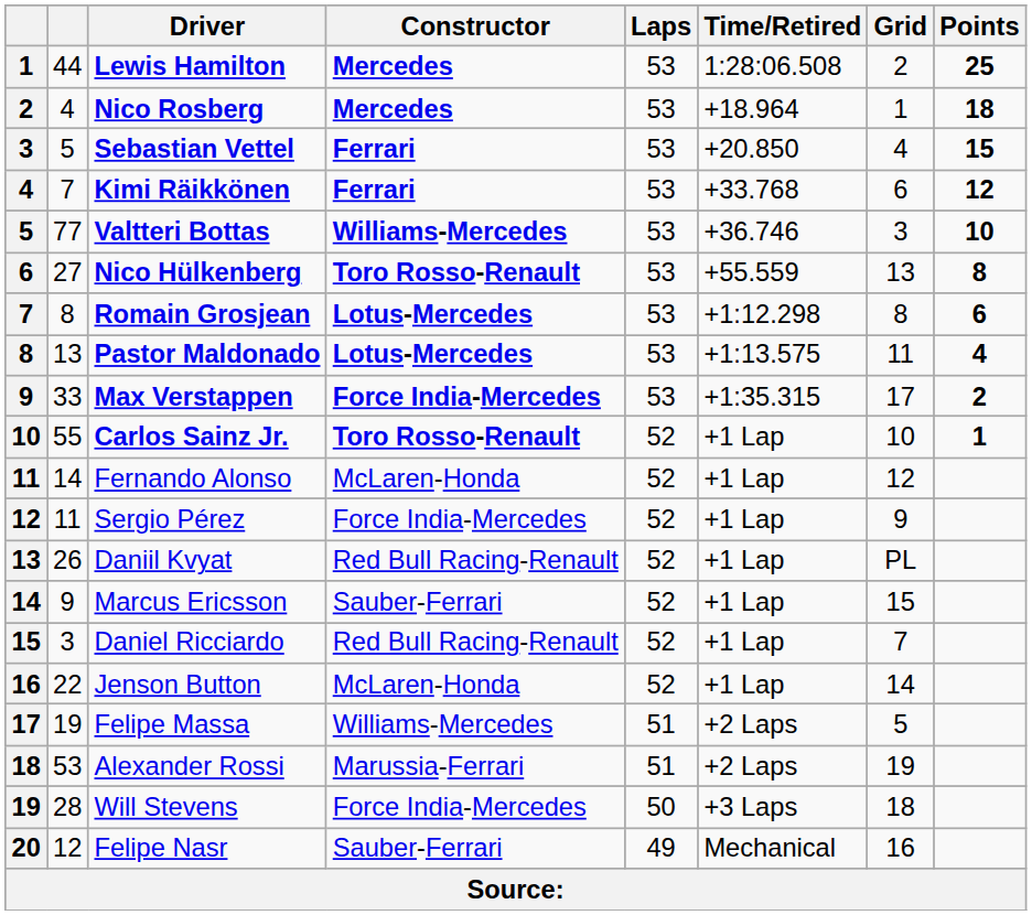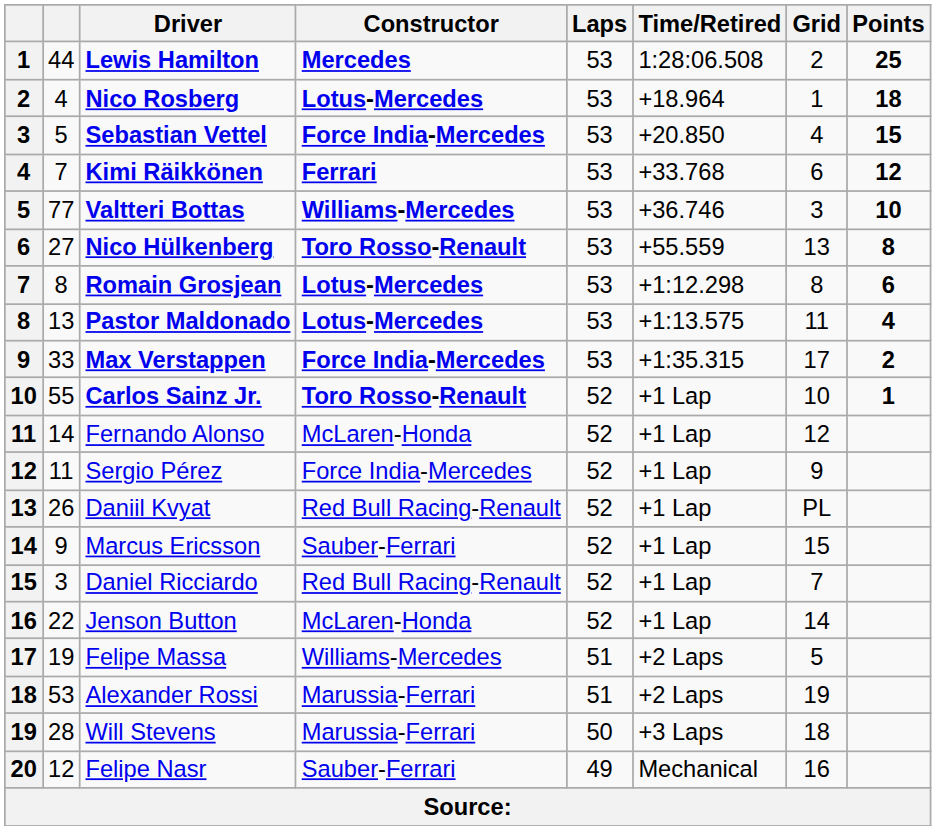 <table class="wikitable" style="font-size: 85%;">
 <tr>
 <th></th>
 <th></th>
 <th>Driver</th>
 <th>Constructor</th>
 <th>Laps</th>
 <th>Time/Retired</th>
 <th>Grid</th>
 <th>Points</th>
 </tr>
 <tr>
 <th>1</th>
 <td align="center">44</td>
 <td> <strong><a href='#'>Lewis Hamilton</a></strong></td>
 <td><strong><a href='#'>Mercedes</a></strong></td>
 <td align="center">53</td>
 <td>1:28:06.508</td>
 <td align="center">2</td>
 <td align="center"><strong>25</strong></td>
 </tr>
 <tr>
 <th>2</th>
 <td style="text-align:center">4</td>
 <td> <strong><a href='#'>Nico Rosberg</a></strong></td>
-<td><strong><a href='#'>Mercedes</a></strong></td>
+<td><strong><a href='#'>Lotus</a>-<a href='#'>Mercedes</a></strong></td>
 <td align="center">53</td>
 <td>+18.964</td>
 <td align="center">1</td>
 <td align="center"><strong>18</strong></td>
 </tr>
 <tr>
 <th>3</th>
 <td style="text-align:center">5</td>
 <td> <strong><a href='#'>Sebastian Vettel</a></strong></td>
-<td><strong><a href='#'>Ferrari</a></strong></td>
+<td><strong><a href='#'>Force India</a>-<a href='#'>Mercedes</a></strong></td>
 <td align="center">53</td>
 <td>+20.850</td>
 <td align="center">4</td>
 <td align="center"><strong>15</strong></td>
 </tr>
 <tr>
 <th>4</th>
 <td align="center">7</td>
 <td> <strong><a href='#'>Kimi Räikkönen</a></strong></td>
 <td><strong><a href='#'>Ferrari</a></strong></td>
 <td align="center">53</td>
 <td>+33.768</td>
 <td align="center">6</td>
 <td align="center"><strong>12</strong></td>
 </tr>
 <tr>
 <th>5</th>
 <td style="text-align:center">77</td>
 <td> <strong><a href='#'>Valtteri Bottas</a></strong></td>
 <td><strong><a href='#'>Williams</a>-<a href='#'>Mercedes</a></strong></td>
 <td align="center">53</td>
 <td>+36.746</td>
 <td align="center">3</td>
 <td align="center"><strong>10</strong></td>
 </tr>
 <tr>
 <th>6</th>
 <td align="center">27</td>
 <td> <strong><a href='#'>Nico Hülkenberg</a></strong></td>
 <td><strong><a href='#'>Toro Rosso</a>-<a href='#'>Renault</a></strong></td>
 <td align="center">53</td>
 <td>+55.559</td>
 <td align="center">13</td>
 <td align="center"><strong>8</strong></td>
 </tr>
 <tr>
 <th>7</th>
 <td style="text-align:center">8</td>
 <td> <strong><a href='#'>Romain Grosjean</a></strong></td>
 <td><strong><a href='#'>Lotus</a>-<a href='#'>Mercedes</a></strong></td>
 <td align="center">53</td>
 <td>+1:12.298</td>
 <td align="center">8</td>
 <td align="center"><strong>6</strong></td>
 </tr>
 <tr>
 <th>8</th>
 <td style="text-align:center">13</td>
 <td> <strong><a href='#'>Pastor Maldonado</a></strong></td>
 <td><strong><a href='#'>Lotus</a>-<a href='#'>Mercedes</a></strong></td>
 <td align="center">53</td>
 <td>+1:13.575</td>
 <td align="center">11</td>
 <td align="center"><strong>4</strong></td>
 </tr>
 <tr>
 <th>9</th>
 <td style="text-align:center">33</td>
 <td> <strong><a href='#'>Max Verstappen</a></strong></td>
 <td><strong><a href='#'>Force India</a>-<a href='#'>Mercedes</a></strong></td>
 <td align="center">53</td>
 <td>+1:35.315</td>
 <td align="center">17</td>
 <td align="center"><strong>2</strong></td>
 </tr>
 <tr>
 <th>10</th>
 <td style="text-align:center">55</td>
 <td> <strong><a href='#'>Carlos Sainz Jr.</a></strong></td>
 <td><strong><a href='#'>Toro Rosso</a>-<a href='#'>Renault</a></strong></td>
 <td align="center">52</td>
 <td>+1 Lap</td>
 <td align="center">10</td>
 <td align="center"><strong>1</strong></td>
 </tr>
 <tr>
 <th>11</th>
 <td align="center">14</td>
 <td> <a href='#'>Fernando Alonso</a></td>
 <td><a href='#'>McLaren</a>-<a href='#'>Honda</a></td>
 <td align="center">52</td>
 <td>+1 Lap</td>
 <td align="center">12</td>
 <td></td>
 </tr>
 <tr>
 <th>12</th>
 <td style="text-align:center">11</td>
 <td> <a href='#'>Sergio Pérez</a></td>
 <td><a href='#'>Force India</a>-<a href='#'>Mercedes</a></td>
 <td align="center">52</td>
 <td>+1 Lap</td>
 <td align="center">9</td>
 <td></td>
 </tr>
 <tr>
 <th>13</th>
 <td align="center">26</td>
 <td> <a href='#'>Daniil Kvyat</a></td>
 <td><a href='#'>Red Bull Racing</a>-<a href='#'>Renault</a></td>
 <td align="center">52</td>
 <td>+1 Lap</td>
 <td align="center">PL</td>
 <td></td>
 </tr>
 <tr>
 <th>14</th>
 <td style="text-align:center">9</td>
 <td> <a href='#'>Marcus Ericsson</a></td>
 <td><a href='#'>Sauber</a>-<a href='#'>Ferrari</a></td>
 <td align="center">52</td>
 <td>+1 Lap</td>
 <td align="center">15</td>
 <td></td>
 </tr>
 <tr>
 <th>15</th>
 <td align="center">3</td>
 <td> <a href='#'>Daniel Ricciardo</a></td>
 <td><a href='#'>Red Bull Racing</a>-<a href='#'>Renault</a></td>
 <td align="center">52</td>
 <td>+1 Lap</td>
 <td align="center">7</td>
 <td></td>
 </tr>
 <tr>
 <th>16</th>
 <td align="center">22</td>
 <td> <a href='#'>Jenson Button</a></td>
 <td><a href='#'>McLaren</a>-<a href='#'>Honda</a></td>
 <td align="center">52</td>
 <td>+1 Lap</td>
 <td align="center">14</td>
 <td></td>
 </tr>
 <tr>
 <th>17</th>
 <td align="center">19</td>
 <td> <a href='#'>Felipe Massa</a></td>
 <td><a href='#'>Williams</a>-<a href='#'>Mercedes</a></td>
 <td align="center">51</td>
 <td>+2 Laps</td>
 <td align="center">5</td>
 <td></td>
 </tr>
 <tr>
 <th>18</th>
 <td align="center">53</td>
 <td> <a href='#'>Alexander Rossi</a></td>
 <td><a href='#'>Marussia</a>-<a href='#'>Ferrari</a></td>
 <td align="center">51</td>
 <td>+2 Laps</td>
 <td align="center">19</td>
 <td></td>
 </tr>
 <tr>
 <th>19</th>
 <td align="center">28</td>
 <td> <a href='#'>Will Stevens</a></td>
-<td><a href='#'>Force India</a>-<a href='#'>Mercedes</a></td>
+<td><a href='#'>Marussia</a>-<a href='#'>Ferrari</a></td>
 <td align="center">50</td>
 <td>+3 Laps</td>
 <td align="center">18</td>
 <td></td>
 </tr>
 <tr>
 <th>20</th>
 <td style="text-align:center">12</td>
 <td> <a href='#'>Felipe Nasr</a></td>
 <td><a href='#'>Sauber</a>-<a href='#'>Ferrari</a></td>
 <td align="center">49</td>
 <td>Mechanical</td>
 <td align="center">16</td>
 <td></td>
 </tr>
 <tr>
 <th colspan=8>Source:</th>
 </tr>
 <tr>
 </tr>
 </table>
